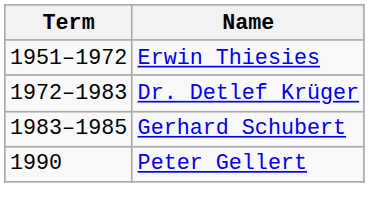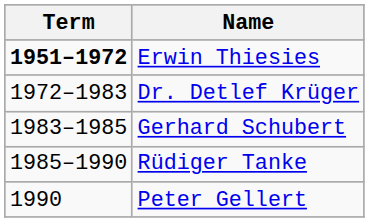 <table class="wikitable">
 <tr align="left">
 <th>Term</th>
 <th>Name</th>
 </tr>
 <tr>
-<td>1951–1972</td>
+<td><strong>1951–1972</strong></td>
 <td><a href='#'>Erwin Thiesies</a></td>
 </tr>
 <tr>
 <td>1972–1983</td>
 <td><a href='#'>Dr. Detlef Krüger</a></td>
 </tr>
 <tr>
 <td>1983–1985</td>
 <td><a href='#'>Gerhard Schubert</a></td>
 </tr>
 <tr>
+<td>1985–1990</td>
+<td><a href='#'>Rüdiger Tanke</a></td>
+</tr>
+<tr>
 <td>1990</td>
 <td><a href='#'>Peter Gellert</a></td>
 </tr>
 </table>
